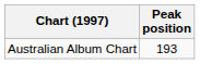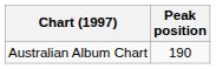 <table class="wikitable">
 <tr>
 <th align="left">Chart (1997)</th>
 <th align="left">Peak<br>position</th>
 </tr>
 <tr>
 <td align="left">Australian Album Chart</td>
-<td align="center">193</td>
+<td align="center">190</td>
 </tr>
 </table>
